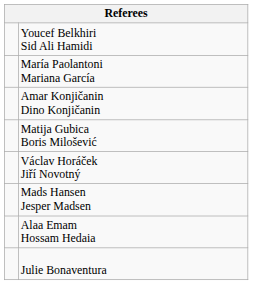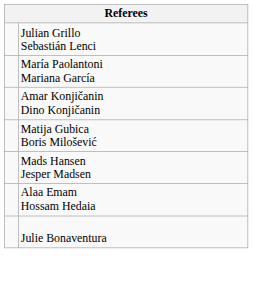 <table class="wikitable" style="width: 330px;">
 <tr>
 <th colspan="2">Referees</th>
 </tr>
 <tr>
 <td></td>
-<td>Youcef Belkhiri<br>Sid Ali Hamidi</td>
+<td>Julian Grillo<br>Sebastián Lenci</td>
 </tr>
 <tr>
 <td></td>
 <td>María Paolantoni<br>Mariana García</td>
 </tr>
 <tr>
 <td></td>
 <td>Amar Konjičanin<br>Dino Konjičanin</td>
 </tr>
 <tr>
 <td></td>
 <td>Matija Gubica<br>Boris Milošević</td>
 </tr>
 <tr>
 <td></td>
-<td>Václav Horáček<br>Jiří Novotný</td>
-</tr>
-<tr>
-<td></td>
 <td>Mads Hansen<br>Jesper Madsen</td>
 </tr>
 <tr>
 <td></td>
 <td>Alaa Emam<br>Hossam Hedaia</td>
 </tr>
 <tr>
 <td></td>
 <td><br>Julie Bonaventura</td>
 </tr>
 </table>
